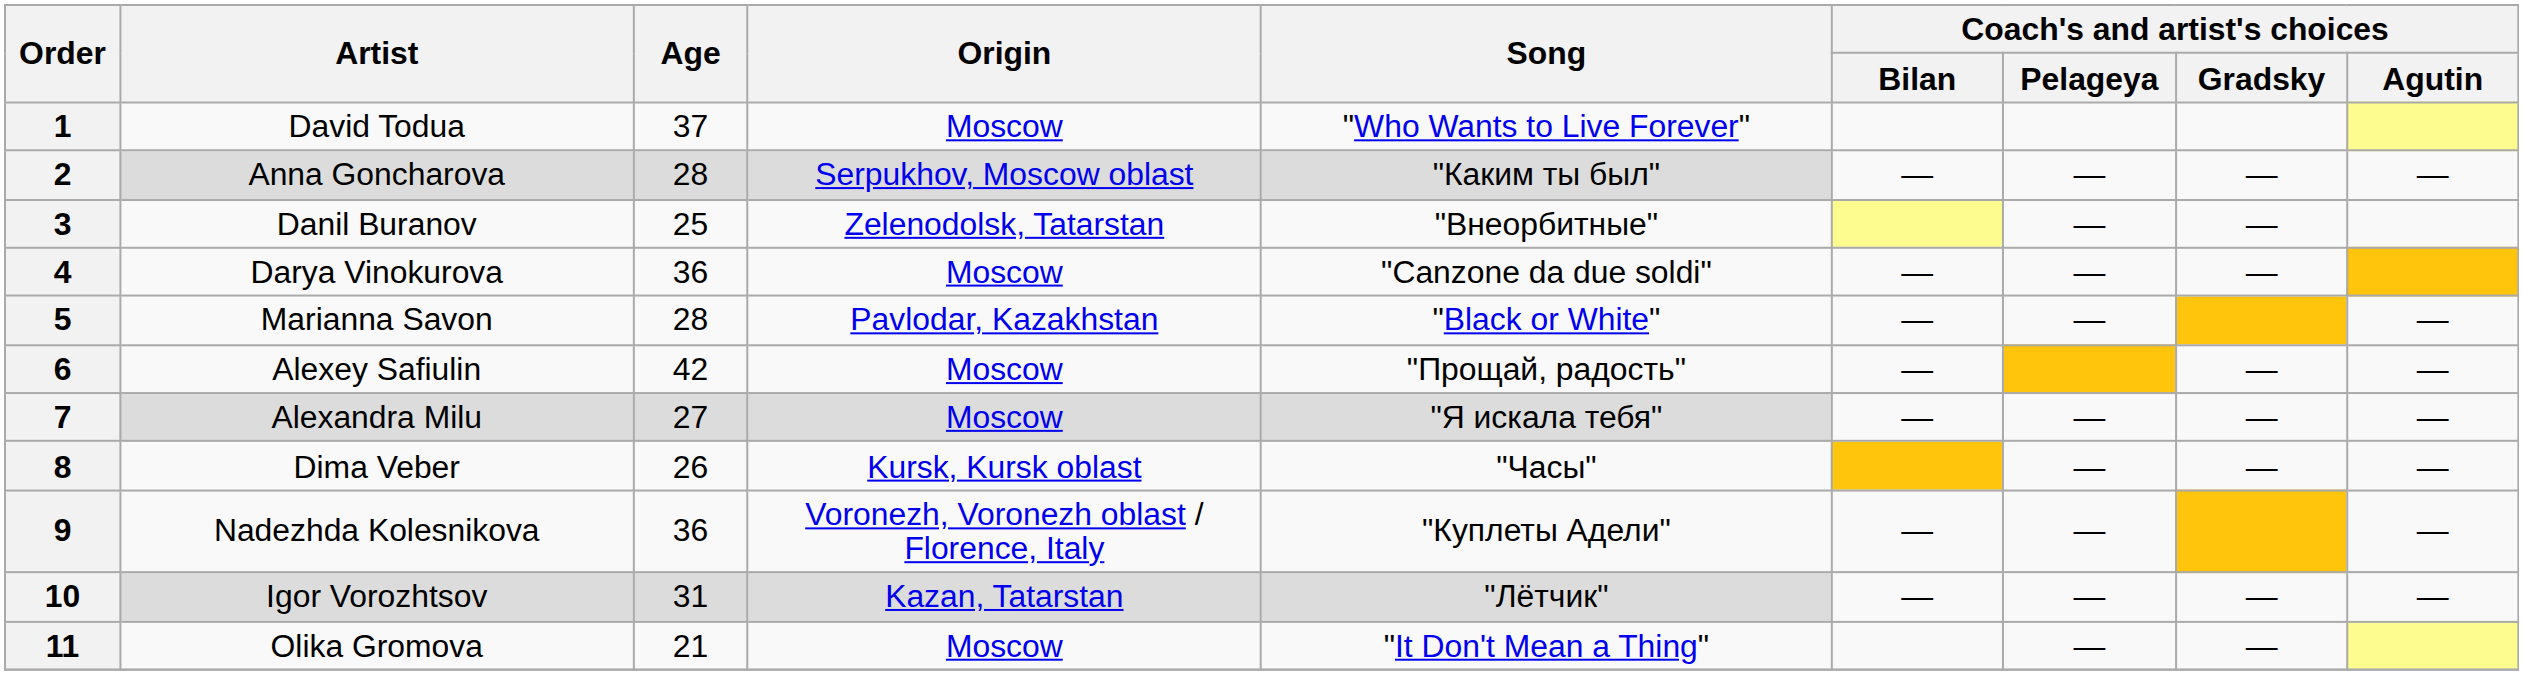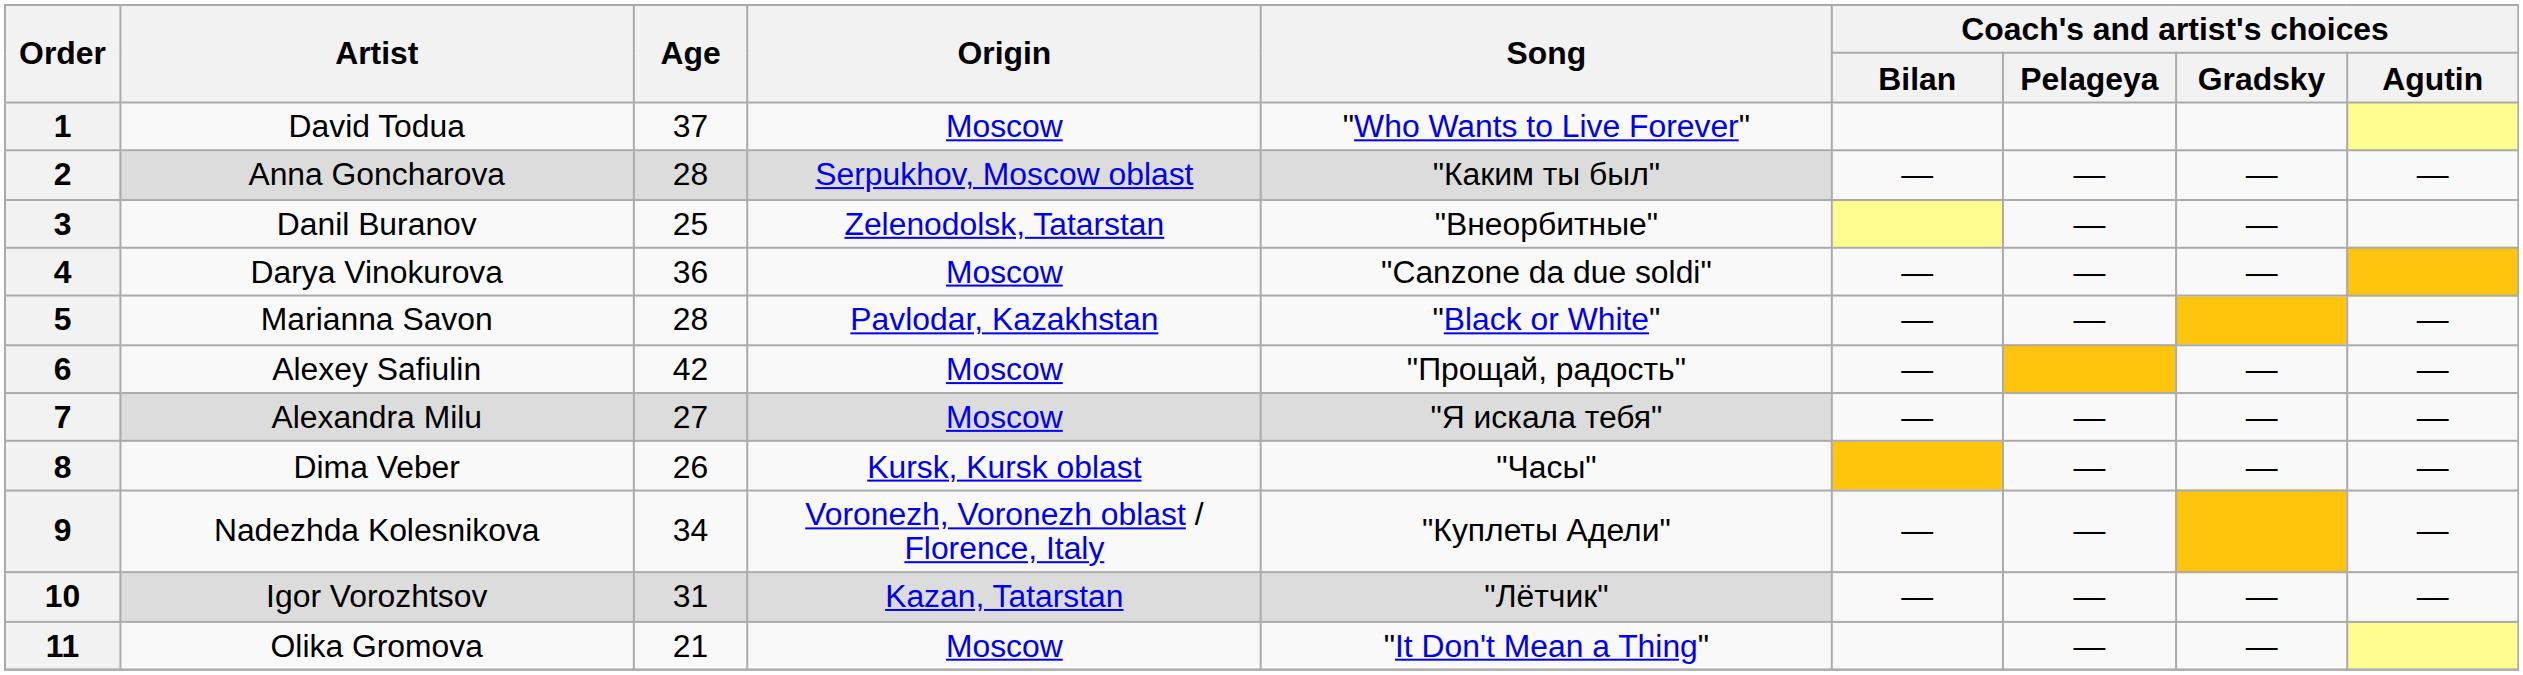 <table class="wikitable" style="text-align:center; line-height:17px; width:100%;">
 <tr>
 <th scope="col" rowspan="2" style="width:04%;">Order</th>
 <th scope="col" rowspan="2" style="width:18%;">Artist</th>
 <th scope="col" rowspan="2" style="width:04%;">Age</th>
 <th scope="col" rowspan="2" style="width:18%;">Origin</th>
 <th scope="col" rowspan="2" style="width:20%;">Song</th>
 <th scope="col" colspan="4" style="width:24%;">Coach's and artist's choices</th>
 </tr>
 <tr>
 <th style="width:06%;">Bilan</th>
 <th style="width:06%;">Pelageya</th>
 <th style="width:06%;">Gradsky</th>
 <th style="width:06%;">Agutin</th>
 </tr>
 <tr>
 <th>1</th>
 <td>David Todua</td>
 <td>37</td>
 <td><a href='#'>Moscow</a></td>
 <td>"<a href='#'>Who Wants to Live Forever</a>"</td>
 <td><strong></strong></td>
 <td><strong></strong></td>
 <td><strong></strong></td>
 <td style="background:#fdfc8f;"><strong></strong></td>
 </tr>
 <tr>
 <th>2</th>
 <td style="background:#DCDCDC;">Anna Goncharova</td>
 <td style="background:#DCDCDC;">28</td>
 <td style="background:#DCDCDC;"><a href='#'>Serpukhov, Moscow oblast</a></td>
 <td style="background:#DCDCDC;">"Каким ты был"</td>
 <td>—</td>
 <td>—</td>
 <td>—</td>
 <td>—</td>
 </tr>
 <tr>
 <th>3</th>
 <td>Danil Buranov</td>
 <td>25</td>
 <td><a href='#'>Zelenodolsk, Tatarstan</a></td>
 <td>"Внеорбитные"</td>
 <td style="background:#fdfc8f;"><strong></strong></td>
 <td>—</td>
 <td>—</td>
 <td><strong></strong></td>
 </tr>
 <tr>
 <th>4</th>
 <td>Darya Vinokurova</td>
 <td>36</td>
 <td><a href='#'>Moscow</a></td>
 <td>"Canzone da due soldi"</td>
 <td>—</td>
 <td>—</td>
 <td>—</td>
 <td style="background:#FFC40C;"><strong></strong></td>
 </tr>
 <tr>
 <th>5</th>
 <td>Marianna Savon</td>
 <td>28</td>
 <td><a href='#'>Pavlodar, Kazakhstan</a></td>
 <td>"<a href='#'>Black or White</a>"</td>
 <td>—</td>
 <td>—</td>
 <td style="background:#FFC40C;"><strong></strong></td>
 <td>—</td>
 </tr>
 <tr>
 <th>6</th>
 <td>Alexey Safiulin</td>
 <td>42</td>
 <td><a href='#'>Moscow</a></td>
 <td>"Прощай, радость"</td>
 <td>—</td>
 <td style="background:#FFC40C;"><strong></strong></td>
 <td>—</td>
 <td>—</td>
 </tr>
 <tr>
 <th>7</th>
 <td style="background:#DCDCDC;">Alexandra Milu</td>
 <td style="background:#DCDCDC;">27</td>
 <td style="background:#DCDCDC;"><a href='#'>Moscow</a></td>
 <td style="background:#DCDCDC;">"Я искала тебя"</td>
 <td>—</td>
 <td>—</td>
 <td>—</td>
 <td>—</td>
 </tr>
 <tr>
 <th>8</th>
 <td>Dima Veber</td>
 <td>26</td>
 <td><a href='#'>Kursk, Kursk oblast</a></td>
 <td>"Часы"</td>
 <td style="background:#FFC40C;"><strong></strong></td>
 <td>—</td>
 <td>—</td>
 <td>—</td>
 </tr>
 <tr>
 <th>9</th>
 <td>Nadezhda Kolesnikova</td>
-<td>36</td>
+<td>34</td>
 <td><a href='#'>Voronezh, Voronezh oblast</a> / <a href='#'>Florence, Italy</a></td>
 <td>"Куплеты Адели"</td>
 <td>—</td>
 <td>—</td>
 <td style="background:#FFC40C;"><strong></strong></td>
 <td>—</td>
 </tr>
 <tr>
 <th>10</th>
 <td style="background:#DCDCDC;">Igor Vorozhtsov</td>
 <td style="background:#DCDCDC;">31</td>
 <td style="background:#DCDCDC;"><a href='#'>Kazan, Tatarstan</a></td>
 <td style="background:#DCDCDC;">"Лётчик"</td>
 <td>—</td>
 <td>—</td>
 <td>—</td>
 <td>—</td>
 </tr>
 <tr>
 <th>11</th>
 <td>Olika Gromova</td>
 <td>21</td>
 <td><a href='#'>Moscow</a></td>
 <td>"<a href='#'>It Don't Mean a Thing</a>"</td>
 <td><strong></strong></td>
 <td>—</td>
 <td>—</td>
 <td style="background:#fdfc8f;"><strong></strong></td>
 </tr>
 <tr>
 </tr>
 </table>
